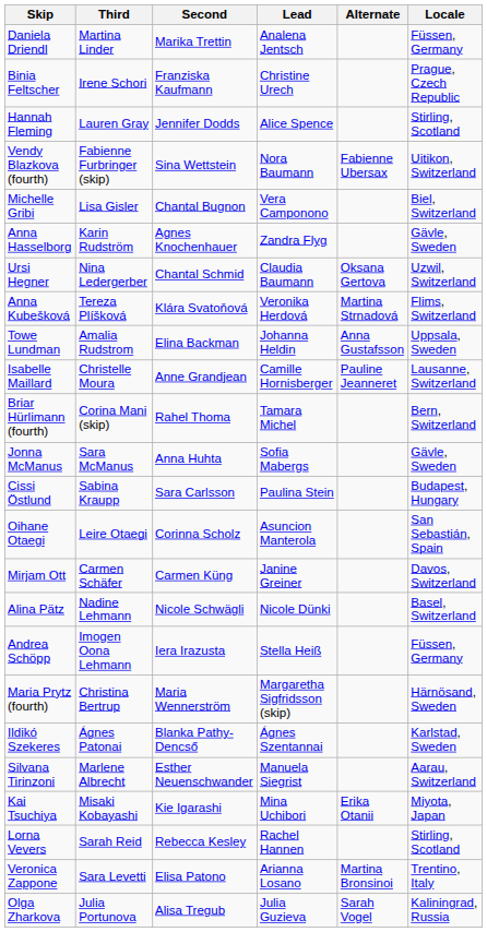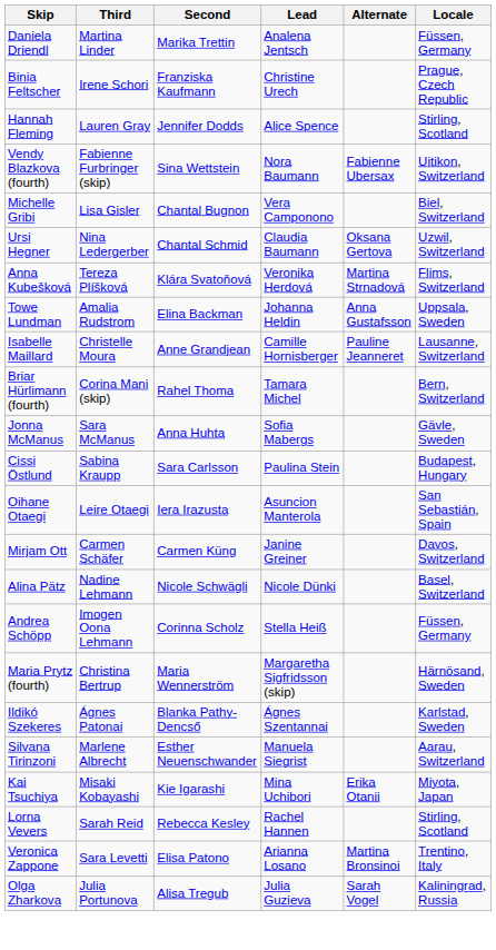 <table class=wikitable>
 <tr>
 <th>Skip</th>
 <th>Third</th>
 <th>Second</th>
 <th>Lead</th>
 <th>Alternate</th>
 <th>Locale</th>
 </tr>
 <tr>
 <td><a href='#'>Daniela Driendl</a></td>
 <td><a href='#'>Martina Linder</a></td>
 <td><a href='#'>Marika Trettin</a></td>
 <td><a href='#'>Analena Jentsch</a></td>
 <td></td>
 <td> <a href='#'>Füssen</a>, <a href='#'>Germany</a></td>
 </tr>
 <tr>
 <td><a href='#'>Binia Feltscher</a></td>
 <td><a href='#'>Irene Schori</a></td>
 <td><a href='#'>Franziska Kaufmann</a></td>
 <td><a href='#'>Christine Urech</a></td>
 <td></td>
 <td> <a href='#'>Prague</a>, <a href='#'>Czech Republic</a></td>
 </tr>
 <tr>
 <td><a href='#'>Hannah Fleming</a></td>
 <td><a href='#'>Lauren Gray</a></td>
 <td><a href='#'>Jennifer Dodds</a></td>
 <td><a href='#'>Alice Spence</a></td>
 <td></td>
 <td> <a href='#'>Stirling</a>, <a href='#'>Scotland</a></td>
 </tr>
 <tr>
 <td><a href='#'>Vendy Blazkova</a> (fourth)</td>
 <td><a href='#'>Fabienne Furbringer</a> (skip)</td>
 <td><a href='#'>Sina Wettstein</a></td>
 <td><a href='#'>Nora Baumann</a></td>
 <td><a href='#'>Fabienne Ubersax</a></td>
 <td> <a href='#'>Uitikon</a>, <a href='#'>Switzerland</a></td>
 </tr>
 <tr>
 <td><a href='#'>Michelle Gribi</a></td>
 <td><a href='#'>Lisa Gisler</a></td>
 <td><a href='#'>Chantal Bugnon</a></td>
 <td><a href='#'>Vera Camponono</a></td>
 <td></td>
 <td> <a href='#'>Biel</a>, <a href='#'>Switzerland</a></td>
-</tr>
-<tr>
-<td><a href='#'>Anna Hasselborg</a></td>
-<td><a href='#'>Karin Rudström</a></td>
-<td><a href='#'>Agnes Knochenhauer</a></td>
-<td><a href='#'>Zandra Flyg</a></td>
-<td></td>
-<td> <a href='#'>Gävle</a>, <a href='#'>Sweden</a></td>
 </tr>
 <tr>
 <td><a href='#'>Ursi Hegner</a></td>
 <td><a href='#'>Nina Ledergerber</a></td>
 <td><a href='#'>Chantal Schmid</a></td>
 <td><a href='#'>Claudia Baumann</a></td>
 <td><a href='#'>Oksana Gertova</a></td>
 <td> <a href='#'>Uzwil</a>, <a href='#'>Switzerland</a></td>
 </tr>
 <tr>
 <td><a href='#'>Anna Kubešková</a></td>
 <td><a href='#'>Tereza Plíšková</a></td>
 <td><a href='#'>Klára Svatoňová</a></td>
 <td><a href='#'>Veronika Herdová</a></td>
 <td><a href='#'>Martina Strnadová</a></td>
 <td> <a href='#'>Flims</a>, <a href='#'>Switzerland</a></td>
 </tr>
 <tr>
 <td><a href='#'>Towe Lundman</a></td>
 <td><a href='#'>Amalia Rudstrom</a></td>
 <td><a href='#'>Elina Backman</a></td>
 <td><a href='#'>Johanna Heldin</a></td>
 <td><a href='#'>Anna Gustafsson</a></td>
 <td> <a href='#'>Uppsala</a>, <a href='#'>Sweden</a></td>
 </tr>
 <tr>
 <td><a href='#'>Isabelle Maillard</a></td>
 <td><a href='#'>Christelle Moura</a></td>
 <td><a href='#'>Anne Grandjean</a></td>
 <td><a href='#'>Camille Hornisberger</a></td>
 <td><a href='#'>Pauline Jeanneret</a></td>
 <td> <a href='#'>Lausanne</a>, <a href='#'>Switzerland</a></td>
 </tr>
 <tr>
 <td><a href='#'>Briar Hürlimann</a> (fourth)</td>
 <td><a href='#'>Corina Mani</a> (skip)</td>
 <td><a href='#'>Rahel Thoma</a></td>
 <td><a href='#'>Tamara Michel</a></td>
 <td></td>
 <td> <a href='#'>Bern</a>, <a href='#'>Switzerland</a></td>
 </tr>
 <tr>
 <td><a href='#'>Jonna McManus</a></td>
 <td><a href='#'>Sara McManus</a></td>
 <td><a href='#'>Anna Huhta</a></td>
 <td><a href='#'>Sofia Mabergs</a></td>
 <td></td>
 <td> <a href='#'>Gävle</a>, <a href='#'>Sweden</a></td>
 </tr>
 <tr>
 <td><a href='#'>Cissi Östlund</a></td>
 <td><a href='#'>Sabina Kraupp</a></td>
 <td><a href='#'>Sara Carlsson</a></td>
 <td><a href='#'>Paulina Stein</a></td>
 <td></td>
 <td> <a href='#'>Budapest</a>, <a href='#'>Hungary</a></td>
 </tr>
 <tr>
 <td><a href='#'>Oihane Otaegi</a></td>
 <td><a href='#'>Leire Otaegi</a></td>
-<td><a href='#'>Corinna Scholz</a></td>
+<td><a href='#'>Iera Irazusta</a></td>
 <td><a href='#'>Asuncion Manterola</a></td>
 <td></td>
 <td> <a href='#'>San Sebastián</a>, <a href='#'>Spain</a></td>
 </tr>
 <tr>
 <td><a href='#'>Mirjam Ott</a></td>
 <td><a href='#'>Carmen Schäfer</a></td>
 <td><a href='#'>Carmen Küng</a></td>
 <td><a href='#'>Janine Greiner</a></td>
 <td></td>
 <td> <a href='#'>Davos</a>, <a href='#'>Switzerland</a></td>
 </tr>
 <tr>
 <td><a href='#'>Alina Pätz</a></td>
 <td><a href='#'>Nadine Lehmann</a></td>
 <td><a href='#'>Nicole Schwägli</a></td>
 <td><a href='#'>Nicole Dünki</a></td>
 <td></td>
 <td> <a href='#'>Basel</a>, <a href='#'>Switzerland</a></td>
 </tr>
 <tr>
 <td><a href='#'>Andrea Schöpp</a></td>
 <td><a href='#'>Imogen Oona Lehmann</a></td>
-<td><a href='#'>Iera Irazusta</a></td>
+<td><a href='#'>Corinna Scholz</a></td>
 <td><a href='#'>Stella Heiß</a></td>
 <td></td>
 <td> <a href='#'>Füssen</a>, <a href='#'>Germany</a></td>
 </tr>
 <tr>
 <td><a href='#'>Maria Prytz</a> (fourth)</td>
 <td><a href='#'>Christina Bertrup</a></td>
 <td><a href='#'>Maria Wennerström</a></td>
 <td><a href='#'>Margaretha Sigfridsson</a> (skip)</td>
 <td></td>
 <td> <a href='#'>Härnösand</a>, <a href='#'>Sweden</a></td>
 </tr>
 <tr>
 <td><a href='#'>Ildikó Szekeres</a></td>
 <td><a href='#'>Ágnes Patonai</a></td>
 <td><a href='#'>Blanka Pathy-Dencső</a></td>
 <td><a href='#'>Ágnes Szentannai</a></td>
 <td></td>
 <td> <a href='#'>Karlstad</a>, <a href='#'>Sweden</a></td>
 </tr>
 <tr>
 <td><a href='#'>Silvana Tirinzoni</a></td>
 <td><a href='#'>Marlene Albrecht</a></td>
 <td><a href='#'>Esther Neuenschwander</a></td>
 <td><a href='#'>Manuela Siegrist</a></td>
 <td></td>
 <td> <a href='#'>Aarau</a>, <a href='#'>Switzerland</a></td>
 </tr>
 <tr>
 <td><a href='#'>Kai Tsuchiya</a></td>
 <td><a href='#'>Misaki Kobayashi</a></td>
 <td><a href='#'>Kie Igarashi</a></td>
 <td><a href='#'>Mina Uchibori</a></td>
 <td><a href='#'>Erika Otanii</a></td>
 <td> <a href='#'>Miyota</a>, <a href='#'>Japan</a></td>
 </tr>
 <tr>
 <td><a href='#'>Lorna Vevers</a></td>
 <td><a href='#'>Sarah Reid</a></td>
 <td><a href='#'>Rebecca Kesley</a></td>
 <td><a href='#'>Rachel Hannen</a></td>
 <td></td>
 <td> <a href='#'>Stirling</a>, <a href='#'>Scotland</a></td>
 </tr>
 <tr>
 <td><a href='#'>Veronica Zappone</a></td>
 <td><a href='#'>Sara Levetti</a></td>
 <td><a href='#'>Elisa Patono</a></td>
 <td><a href='#'>Arianna Losano</a></td>
 <td><a href='#'>Martina Bronsinoi</a></td>
 <td> <a href='#'>Trentino</a>, <a href='#'>Italy</a></td>
 </tr>
 <tr>
 <td><a href='#'>Olga Zharkova</a></td>
 <td><a href='#'>Julia Portunova</a></td>
 <td><a href='#'>Alisa Tregub</a></td>
 <td><a href='#'>Julia Guzieva</a></td>
 <td><a href='#'>Sarah Vogel</a></td>
 <td> <a href='#'>Kaliningrad</a>, <a href='#'>Russia</a></td>
 </tr>
 </table>
